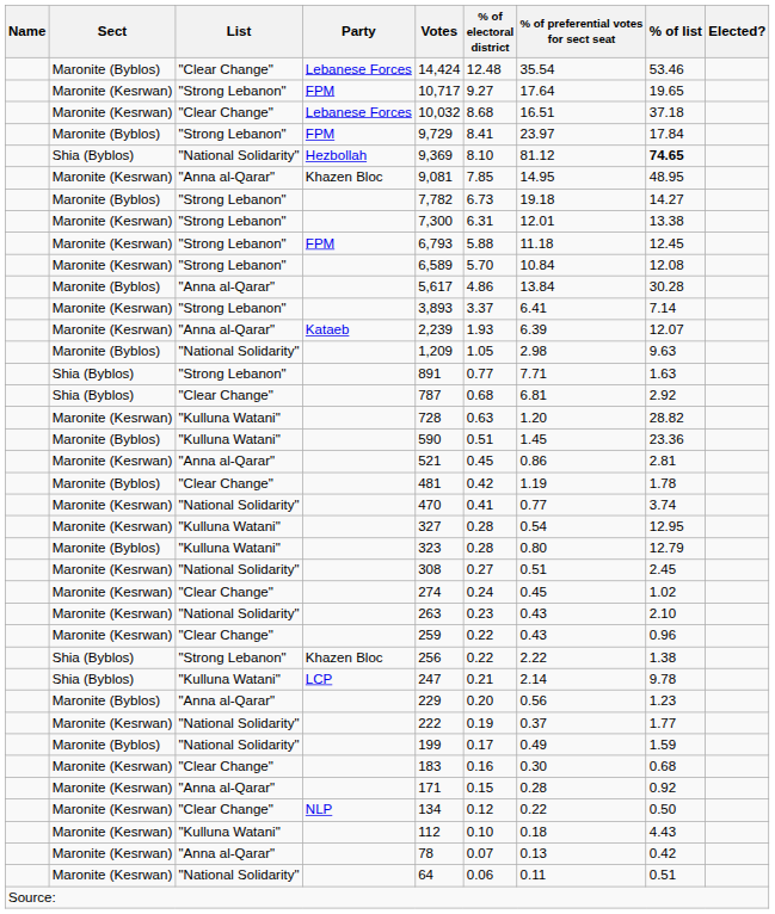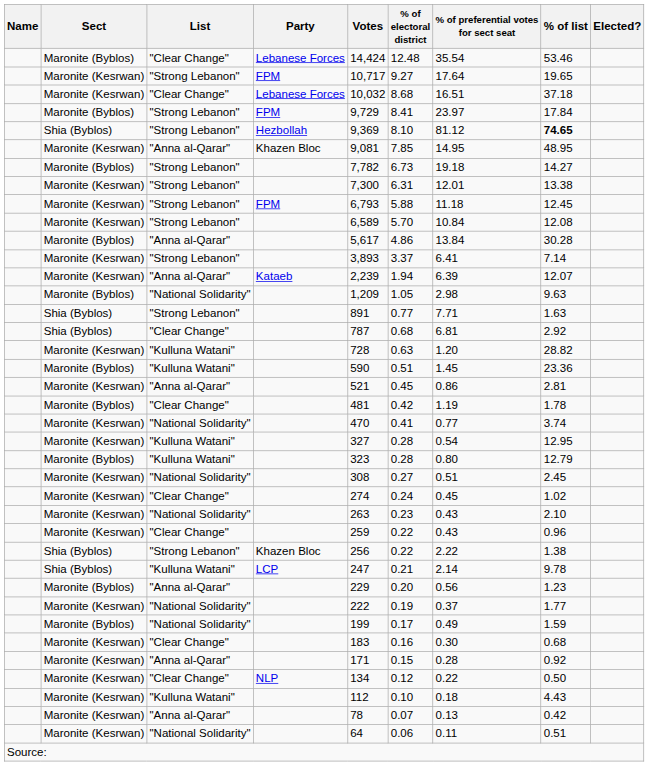 <table class="wikitable sortable" style=text-align:left>
 <tr>
 <th>Name</th>
 <th>Sect</th>
 <th>List</th>
 <th>Party</th>
 <th>Votes</th>
 <th><small>% of<br>electoral<br>district</small></th>
 <th><small>% of preferential votes<br>for sect seat</small></th>
 <th>% of list</th>
 <th>Elected?</th>
 </tr>
 <tr>
 <td></td>
 <td>Maronite (Byblos)</td>
 <td>"Clear Change"</td>
 <td><a href='#'>Lebanese Forces</a></td>
 <td>14,424</td>
 <td>12.48</td>
 <td>35.54</td>
 <td>53.46</td>
 <td></td>
 </tr>
 <tr>
 <td></td>
 <td>Maronite (Kesrwan)</td>
 <td>"Strong Lebanon"</td>
 <td><a href='#'>FPM</a></td>
 <td>10,717</td>
 <td>9.27</td>
 <td>17.64</td>
 <td>19.65</td>
 <td></td>
 </tr>
 <tr>
 <td></td>
 <td>Maronite (Kesrwan)</td>
 <td>"Clear Change"</td>
 <td><a href='#'>Lebanese Forces</a></td>
 <td>10,032</td>
 <td>8.68</td>
 <td>16.51</td>
 <td>37.18</td>
 <td></td>
 </tr>
 <tr>
 <td></td>
 <td>Maronite (Byblos)</td>
 <td>"Strong Lebanon"</td>
 <td><a href='#'>FPM</a></td>
 <td>9,729</td>
 <td>8.41</td>
 <td>23.97</td>
 <td>17.84</td>
 <td></td>
 </tr>
 <tr>
 <td></td>
 <td>Shia (Byblos)</td>
-<td>"National Solidarity"</td>
+<td>"Strong Lebanon"</td>
 <td><a href='#'>Hezbollah</a></td>
 <td>9,369</td>
 <td>8.10</td>
 <td>81.12</td>
 <td><strong>74.65</strong></td>
 <td></td>
 </tr>
 <tr>
 <td></td>
 <td>Maronite (Kesrwan)</td>
 <td>"Anna al-Qarar"</td>
 <td>Khazen Bloc</td>
 <td>9,081</td>
 <td>7.85</td>
 <td>14.95</td>
 <td>48.95</td>
 <td></td>
 </tr>
 <tr>
 <td></td>
 <td>Maronite (Byblos)</td>
 <td>"Strong Lebanon"</td>
 <td></td>
 <td>7,782</td>
 <td>6.73</td>
 <td>19.18</td>
 <td>14.27</td>
 <td></td>
 </tr>
 <tr>
 <td></td>
 <td>Maronite (Kesrwan)</td>
 <td>"Strong Lebanon"</td>
 <td></td>
 <td>7,300</td>
 <td>6.31</td>
 <td>12.01</td>
 <td>13.38</td>
 <td></td>
 </tr>
 <tr>
 <td></td>
 <td>Maronite (Kesrwan)</td>
 <td>"Strong Lebanon"</td>
 <td><a href='#'>FPM</a></td>
 <td>6,793</td>
 <td>5.88</td>
 <td>11.18</td>
 <td>12.45</td>
 <td></td>
 </tr>
 <tr>
 <td></td>
 <td>Maronite (Kesrwan)</td>
 <td>"Strong Lebanon"</td>
 <td></td>
 <td>6,589</td>
 <td>5.70</td>
 <td>10.84</td>
 <td>12.08</td>
 <td></td>
 </tr>
 <tr>
 <td></td>
 <td>Maronite (Byblos)</td>
 <td>"Anna al-Qarar"</td>
 <td></td>
 <td>5,617</td>
 <td>4.86</td>
 <td>13.84</td>
 <td>30.28</td>
 <td></td>
 </tr>
 <tr>
 <td></td>
 <td>Maronite (Kesrwan)</td>
 <td>"Strong Lebanon"</td>
 <td></td>
 <td>3,893</td>
 <td>3.37</td>
 <td>6.41</td>
 <td>7.14</td>
 <td></td>
 </tr>
 <tr>
 <td></td>
 <td>Maronite (Kesrwan)</td>
 <td>"Anna al-Qarar"</td>
 <td><a href='#'>Kataeb</a></td>
 <td>2,239</td>
-<td>1.93</td>
+<td>1.94</td>
 <td>6.39</td>
 <td>12.07</td>
 <td></td>
 </tr>
 <tr>
 <td></td>
 <td>Maronite (Byblos)</td>
 <td>"National Solidarity"</td>
 <td></td>
 <td>1,209</td>
 <td>1.05</td>
 <td>2.98</td>
 <td>9.63</td>
 <td></td>
 </tr>
 <tr>
 <td></td>
 <td>Shia (Byblos)</td>
 <td>"Strong Lebanon"</td>
 <td></td>
 <td>891</td>
 <td>0.77</td>
 <td>7.71</td>
 <td>1.63</td>
 <td></td>
 </tr>
 <tr>
 <td></td>
 <td>Shia (Byblos)</td>
 <td>"Clear Change"</td>
 <td></td>
 <td>787</td>
 <td>0.68</td>
 <td>6.81</td>
 <td>2.92</td>
 <td></td>
 </tr>
 <tr>
 <td></td>
 <td>Maronite (Kesrwan)</td>
 <td>"Kulluna Watani"</td>
 <td></td>
 <td>728</td>
 <td>0.63</td>
 <td>1.20</td>
 <td>28.82</td>
 <td></td>
 </tr>
 <tr>
 <td></td>
 <td>Maronite (Byblos)</td>
 <td>"Kulluna Watani"</td>
 <td></td>
 <td>590</td>
 <td>0.51</td>
 <td>1.45</td>
 <td>23.36</td>
 <td></td>
 </tr>
 <tr>
 <td></td>
 <td>Maronite (Kesrwan)</td>
 <td>"Anna al-Qarar"</td>
 <td></td>
 <td>521</td>
 <td>0.45</td>
 <td>0.86</td>
 <td>2.81</td>
 <td></td>
 </tr>
 <tr>
 <td></td>
 <td>Maronite (Byblos)</td>
 <td>"Clear Change"</td>
 <td></td>
 <td>481</td>
 <td>0.42</td>
 <td>1.19</td>
 <td>1.78</td>
 <td></td>
 </tr>
 <tr>
 <td></td>
 <td>Maronite (Kesrwan)</td>
 <td>"National Solidarity"</td>
 <td></td>
 <td>470</td>
 <td>0.41</td>
 <td>0.77</td>
 <td>3.74</td>
 <td></td>
 </tr>
 <tr>
 <td></td>
 <td>Maronite (Kesrwan)</td>
 <td>"Kulluna Watani"</td>
 <td></td>
 <td>327</td>
 <td>0.28</td>
 <td>0.54</td>
 <td>12.95</td>
 <td></td>
 </tr>
 <tr>
 <td></td>
 <td>Maronite (Byblos)</td>
 <td>"Kulluna Watani"</td>
 <td></td>
 <td>323</td>
 <td>0.28</td>
 <td>0.80</td>
 <td>12.79</td>
 <td></td>
 </tr>
 <tr>
 <td></td>
 <td>Maronite (Kesrwan)</td>
 <td>"National Solidarity"</td>
 <td></td>
 <td>308</td>
 <td>0.27</td>
 <td>0.51</td>
 <td>2.45</td>
 <td></td>
 </tr>
 <tr>
 <td></td>
 <td>Maronite (Kesrwan)</td>
 <td>"Clear Change"</td>
 <td></td>
 <td>274</td>
 <td>0.24</td>
 <td>0.45</td>
 <td>1.02</td>
 <td></td>
 </tr>
 <tr>
 <td></td>
 <td>Maronite (Kesrwan)</td>
 <td>"National Solidarity"</td>
 <td></td>
 <td>263</td>
 <td>0.23</td>
 <td>0.43</td>
 <td>2.10</td>
 <td></td>
 </tr>
 <tr>
 <td></td>
 <td>Maronite (Kesrwan)</td>
 <td>"Clear Change"</td>
 <td></td>
 <td>259</td>
 <td>0.22</td>
 <td>0.43</td>
 <td>0.96</td>
 <td></td>
 </tr>
 <tr>
 <td></td>
 <td>Shia (Byblos)</td>
 <td>"Strong Lebanon"</td>
 <td>Khazen Bloc</td>
 <td>256</td>
 <td>0.22</td>
 <td>2.22</td>
 <td>1.38</td>
 <td></td>
 </tr>
 <tr>
 <td></td>
 <td>Shia (Byblos)</td>
 <td>"Kulluna Watani"</td>
 <td><a href='#'>LCP</a></td>
 <td>247</td>
 <td>0.21</td>
 <td>2.14</td>
 <td>9.78</td>
 <td></td>
 </tr>
 <tr>
 <td></td>
 <td>Maronite (Byblos)</td>
 <td>"Anna al-Qarar"</td>
 <td></td>
 <td>229</td>
 <td>0.20</td>
 <td>0.56</td>
 <td>1.23</td>
 <td></td>
 </tr>
 <tr>
 <td></td>
 <td>Maronite (Kesrwan)</td>
 <td>"National Solidarity"</td>
 <td></td>
 <td>222</td>
 <td>0.19</td>
 <td>0.37</td>
 <td>1.77</td>
 <td></td>
 </tr>
 <tr>
 <td></td>
 <td>Maronite (Byblos)</td>
 <td>"National Solidarity"</td>
 <td></td>
 <td>199</td>
 <td>0.17</td>
 <td>0.49</td>
 <td>1.59</td>
 <td></td>
 </tr>
 <tr>
 <td></td>
 <td>Maronite (Kesrwan)</td>
 <td>"Clear Change"</td>
 <td></td>
 <td>183</td>
 <td>0.16</td>
 <td>0.30</td>
 <td>0.68</td>
 <td></td>
 </tr>
 <tr>
 <td></td>
 <td>Maronite (Kesrwan)</td>
 <td>"Anna al-Qarar"</td>
 <td></td>
 <td>171</td>
 <td>0.15</td>
 <td>0.28</td>
 <td>0.92</td>
 <td></td>
 </tr>
 <tr>
 <td></td>
 <td>Maronite (Kesrwan)</td>
 <td>"Clear Change"</td>
 <td><a href='#'>NLP</a></td>
 <td>134</td>
 <td>0.12</td>
 <td>0.22</td>
 <td>0.50</td>
 <td></td>
 </tr>
 <tr>
 <td></td>
 <td>Maronite (Kesrwan)</td>
 <td>"Kulluna Watani"</td>
 <td></td>
 <td>112</td>
 <td>0.10</td>
 <td>0.18</td>
 <td>4.43</td>
 <td></td>
 </tr>
 <tr>
 <td></td>
 <td>Maronite (Kesrwan)</td>
 <td>"Anna al-Qarar"</td>
 <td></td>
 <td>78</td>
 <td>0.07</td>
 <td>0.13</td>
 <td>0.42</td>
 <td></td>
 </tr>
 <tr>
 <td></td>
 <td>Maronite (Kesrwan)</td>
 <td>"National Solidarity"</td>
 <td></td>
 <td>64</td>
 <td>0.06</td>
 <td>0.11</td>
 <td>0.51</td>
 <td></td>
 </tr>
 <tr>
 <td colspan=9 class="sortbottom" align=left>Source:</td>
 </tr>
 </table>
